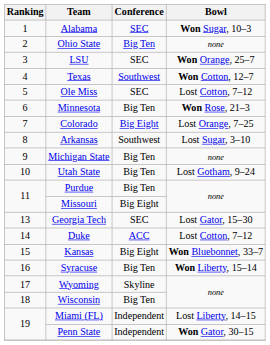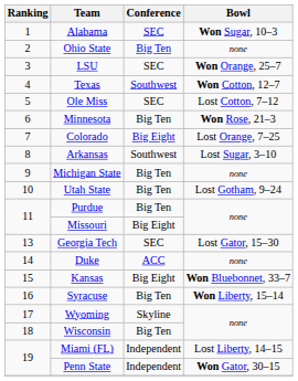 <table class=wikitable style="text-align:center">
 <tr>
 <th>Ranking</th>
 <th>Team</th>
 <th>Conference</th>
 <th>Bowl</th>
 </tr>
 <tr>
 <td>1</td>
 <td><a href='#'>Alabama</a></td>
 <td><a href='#'>SEC</a></td>
 <td><strong>Won</strong> <a href='#'>Sugar</a>, 10–3</td>
 </tr>
 <tr>
 <td>2</td>
 <td><a href='#'>Ohio State</a></td>
 <td><a href='#'>Big Ten</a></td>
 <td><small><em>none</em></small></td>
 </tr>
 <tr>
 <td>3</td>
 <td><a href='#'>LSU</a></td>
 <td>SEC</td>
 <td><strong>Won</strong> <a href='#'>Orange</a>, 25–7</td>
 </tr>
 <tr>
 <td>4</td>
 <td><a href='#'>Texas</a></td>
 <td><a href='#'>Southwest</a></td>
 <td><strong>Won</strong> <a href='#'>Cotton</a>, 12–7</td>
 </tr>
 <tr>
 <td>5</td>
 <td><a href='#'>Ole Miss</a></td>
 <td>SEC</td>
 <td>Lost <a href='#'>Cotton</a>, 7–12</td>
 </tr>
 <tr>
 <td>6</td>
 <td><a href='#'>Minnesota</a></td>
 <td>Big Ten</td>
 <td><strong>Won</strong> <a href='#'>Rose</a>, 21–3</td>
 </tr>
 <tr>
 <td>7</td>
 <td><a href='#'>Colorado</a></td>
 <td><a href='#'>Big Eight</a></td>
 <td>Lost <a href='#'>Orange</a>, 7–25</td>
 </tr>
 <tr>
 <td>8</td>
 <td><a href='#'>Arkansas</a></td>
 <td>Southwest</td>
 <td>Lost <a href='#'>Sugar</a>, 3–10</td>
 </tr>
 <tr>
 <td>9</td>
 <td><a href='#'>Michigan State</a></td>
 <td>Big Ten</td>
 <td><small><em>none</em></small></td>
 </tr>
 <tr>
 <td>10</td>
 <td><a href='#'>Utah State</a></td>
 <td>Big Ten</td>
 <td>Lost <a href='#'>Gotham</a>, 9–24</td>
 </tr>
 <tr>
 <td rowspan=2>11</td>
 <td><a href='#'>Purdue</a></td>
 <td>Big Ten</td>
 <td rowspan=2><small><em>none</em></small></td>
 </tr>
 <tr>
 <td><a href='#'>Missouri</a></td>
 <td>Big Eight</td>
 </tr>
 <tr>
 <td>13</td>
 <td><a href='#'>Georgia Tech</a></td>
 <td>SEC</td>
 <td>Lost <a href='#'>Gator</a>, 15–30</td>
 </tr>
 <tr>
 <td>14</td>
 <td><a href='#'>Duke</a></td>
 <td><a href='#'>ACC</a></td>
-<td>Lost <a href='#'>Cotton</a>, 7–12</td>
+<td><small><em>none</em></small></td>
 </tr>
 <tr>
 <td>15</td>
 <td><a href='#'>Kansas</a></td>
 <td>Big Eight</td>
 <td><strong>Won</strong> <a href='#'>Bluebonnet</a>, 33–7</td>
 </tr>
 <tr>
 <td>16</td>
 <td><a href='#'>Syracuse</a></td>
 <td>Big Ten</td>
 <td><strong>Won</strong> <a href='#'>Liberty</a>, 15–14</td>
 </tr>
 <tr>
 <td>17</td>
 <td><a href='#'>Wyoming</a></td>
 <td>Skyline</td>
 <td rowspan=2><small><em>none</em></small></td>
 </tr>
 <tr>
 <td>18</td>
 <td><a href='#'>Wisconsin</a></td>
 <td>Big Ten</td>
 </tr>
 <tr>
 <td rowspan=2>19</td>
 <td><a href='#'>Miami (FL)</a></td>
 <td>Independent</td>
 <td>Lost <a href='#'>Liberty</a>, 14–15</td>
 </tr>
 <tr>
 <td><a href='#'>Penn State</a></td>
 <td>Independent</td>
 <td><strong>Won</strong> <a href='#'>Gator</a>, 30–15</td>
 </tr>
 <tr>
 </tr>
 </table>
